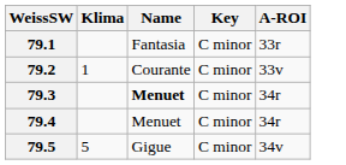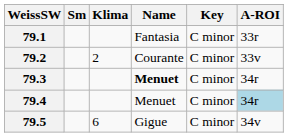 <table border="1" class="wikitable sortable">
 <tr>
 <th data-sort-type="number">WeissSW</th>
+<th>Sm</th>
 <th>Klima</th>
 <th class="unsortable">Name</th>
 <th class="unsortable">Key</th>
 <th>A-ROI</th>
 </tr>
 <tr>
 <th data-sort-value="1">79.1</th>
 <td></td>
+<td></td>
 <td>Fantasia</td>
 <td>C minor</td>
 <td>33r</td>
 </tr>
 <tr>
 <th data-sort-value="2">79.2</th>
-<td>1</td>
+<td></td>
+<td>2</td>
 <td>Courante</td>
 <td>C minor</td>
 <td>33v</td>
 </tr>
 <tr>
 <th data-sort-value="3">79.3</th>
+<td></td>
 <td></td>
 <td><strong>Menuet</strong></td>
 <td>C minor</td>
 <td>34r</td>
 </tr>
 <tr>
 <th data-sort-value="4">79.4</th>
 <td></td>
+<td></td>
 <td>Menuet</td>
 <td>C minor</td>
-<td>34r</td>
+<td style="background: lightblue;">34r</td>
 </tr>
 <tr>
 <th data-sort-value="5">79.5</th>
-<td>5</td>
+<td></td>
+<td>6</td>
 <td>Gigue</td>
 <td>C minor</td>
 <td>34v</td>
 </tr>
 </table>
